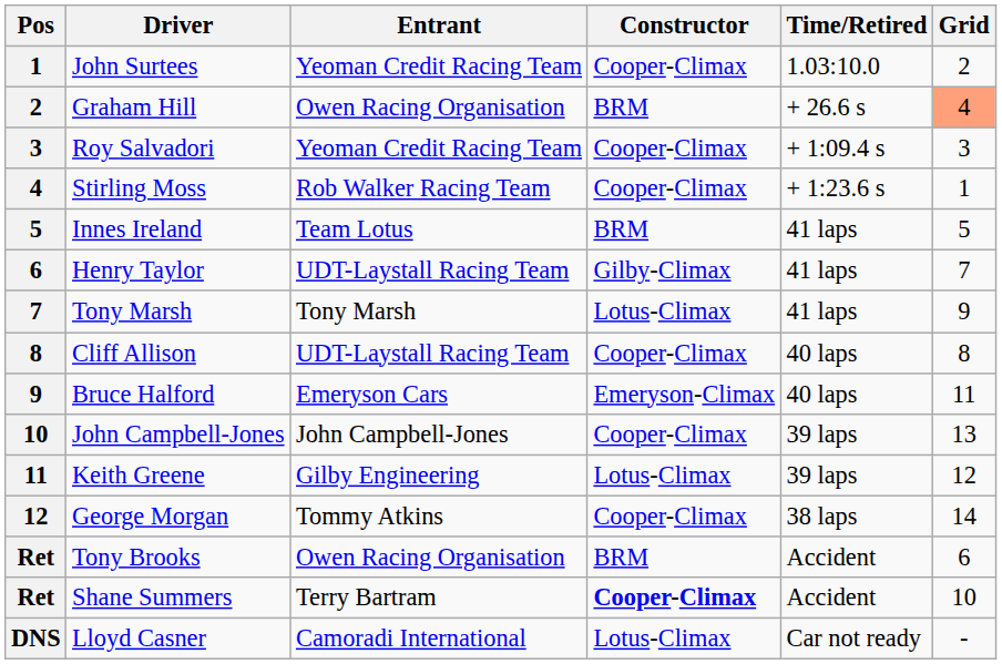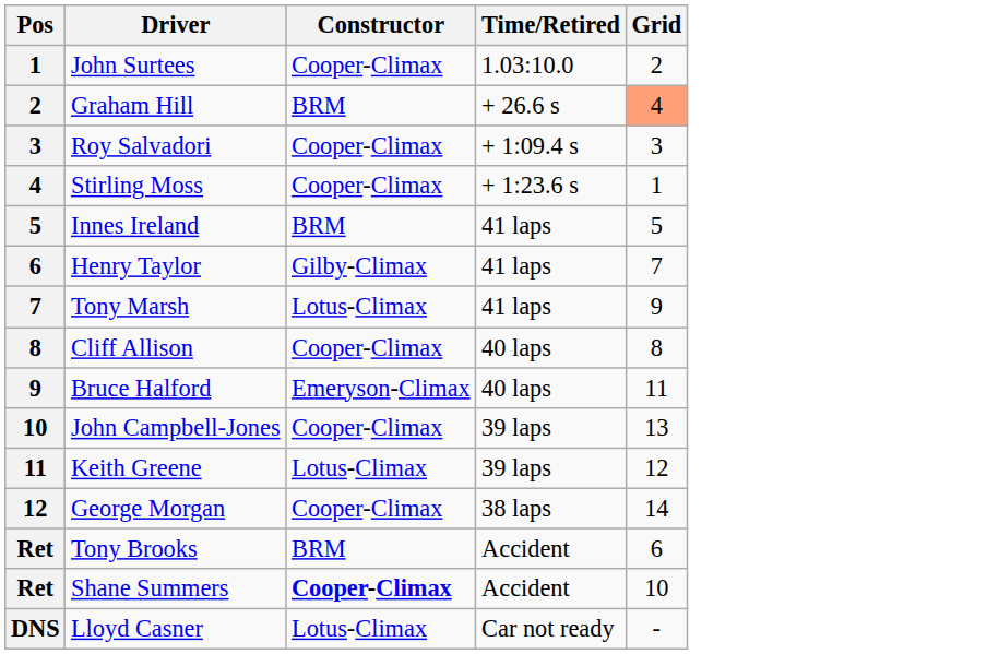 <table class="wikitable" style="font-size: 95%;">
 <tr>
 <th>Pos</th>
 <th>Driver</th>
-<th>Entrant</th>
 <th>Constructor</th>
 <th>Time/Retired</th>
 <th>Grid</th>
 </tr>
 <tr>
 <th>1</th>
 <td> <a href='#'>John Surtees</a></td>
-<td><a href='#'>Yeoman Credit Racing Team</a></td>
 <td><a href='#'>Cooper</a>-<a href='#'>Climax</a></td>
 <td>1.03:10.0</td>
 <td style="text-align:center">2</td>
 </tr>
 <tr>
 <th>2</th>
 <td> <a href='#'>Graham Hill</a></td>
-<td><a href='#'>Owen Racing Organisation</a></td>
 <td><a href='#'>BRM</a></td>
 <td>+ 26.6 s</td>
 <td style="background: lightsalmon; text-align:center">4</td>
 </tr>
 <tr>
 <th>3</th>
 <td> <a href='#'>Roy Salvadori</a></td>
-<td><a href='#'>Yeoman Credit Racing Team</a></td>
 <td><a href='#'>Cooper</a>-<a href='#'>Climax</a></td>
 <td>+ 1:09.4 s</td>
 <td style="text-align:center">3</td>
 </tr>
 <tr>
 <th>4</th>
 <td> <a href='#'>Stirling Moss</a></td>
-<td><a href='#'>Rob Walker Racing Team</a></td>
 <td><a href='#'>Cooper</a>-<a href='#'>Climax</a></td>
 <td>+ 1:23.6 s</td>
 <td style="text-align:center">1</td>
 </tr>
 <tr>
 <th>5</th>
 <td> <a href='#'>Innes Ireland</a></td>
-<td><a href='#'>Team Lotus</a></td>
 <td><a href='#'>BRM</a></td>
 <td>41 laps</td>
 <td style="text-align:center">5</td>
 </tr>
 <tr>
 <th>6</th>
 <td> <a href='#'>Henry Taylor</a></td>
-<td><a href='#'>UDT-Laystall Racing Team</a></td>
 <td><a href='#'>Gilby</a>-<a href='#'>Climax</a></td>
 <td>41 laps</td>
 <td style="text-align:center">7</td>
 </tr>
 <tr>
 <th>7</th>
 <td> <a href='#'>Tony Marsh</a></td>
-<td>Tony Marsh</td>
 <td><a href='#'>Lotus</a>-<a href='#'>Climax</a></td>
 <td>41 laps</td>
 <td style="text-align:center">9</td>
 </tr>
 <tr>
 <th>8</th>
 <td> <a href='#'>Cliff Allison</a></td>
-<td><a href='#'>UDT-Laystall Racing Team</a></td>
 <td><a href='#'>Cooper</a>-<a href='#'>Climax</a></td>
 <td>40 laps</td>
 <td style="text-align:center">8</td>
 </tr>
 <tr>
 <th>9</th>
 <td> <a href='#'>Bruce Halford</a></td>
-<td><a href='#'>Emeryson Cars</a></td>
 <td><a href='#'>Emeryson</a>-<a href='#'>Climax</a></td>
 <td>40 laps</td>
 <td style="text-align:center">11</td>
 </tr>
 <tr>
 <th>10</th>
 <td> <a href='#'>John Campbell-Jones</a></td>
-<td>John Campbell-Jones</td>
 <td><a href='#'>Cooper</a>-<a href='#'>Climax</a></td>
 <td>39 laps</td>
 <td style="text-align:center">13</td>
 </tr>
 <tr>
 <th>11</th>
 <td> <a href='#'>Keith Greene</a></td>
-<td><a href='#'>Gilby Engineering</a></td>
 <td><a href='#'>Lotus</a>-<a href='#'>Climax</a></td>
 <td>39 laps</td>
 <td style="text-align:center">12</td>
 </tr>
 <tr>
 <th>12</th>
 <td> <a href='#'>George Morgan</a></td>
-<td>Tommy Atkins</td>
 <td><a href='#'>Cooper</a>-<a href='#'>Climax</a></td>
 <td>38 laps</td>
 <td style="text-align:center">14</td>
 </tr>
 <tr>
 <th>Ret</th>
 <td> <a href='#'>Tony Brooks</a></td>
-<td><a href='#'>Owen Racing Organisation</a></td>
 <td><a href='#'>BRM</a></td>
 <td>Accident</td>
 <td style="text-align:center">6</td>
 </tr>
 <tr>
 <th>Ret</th>
 <td> <a href='#'>Shane Summers</a></td>
-<td>Terry Bartram</td>
 <td><strong><a href='#'>Cooper</a>-<a href='#'>Climax</a></strong></td>
 <td>Accident</td>
 <td style="text-align:center">10</td>
 </tr>
 <tr>
 <th>DNS</th>
 <td> <a href='#'>Lloyd Casner</a></td>
-<td><a href='#'>Camoradi International</a></td>
 <td><a href='#'>Lotus</a>-<a href='#'>Climax</a></td>
 <td>Car not ready</td>
 <td style="text-align:center">-</td>
 </tr>
 </table>
